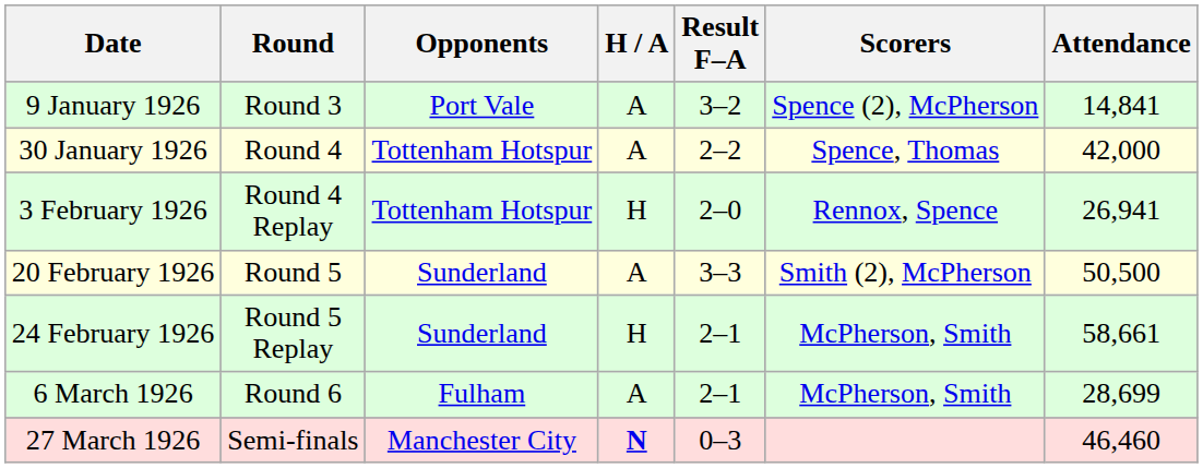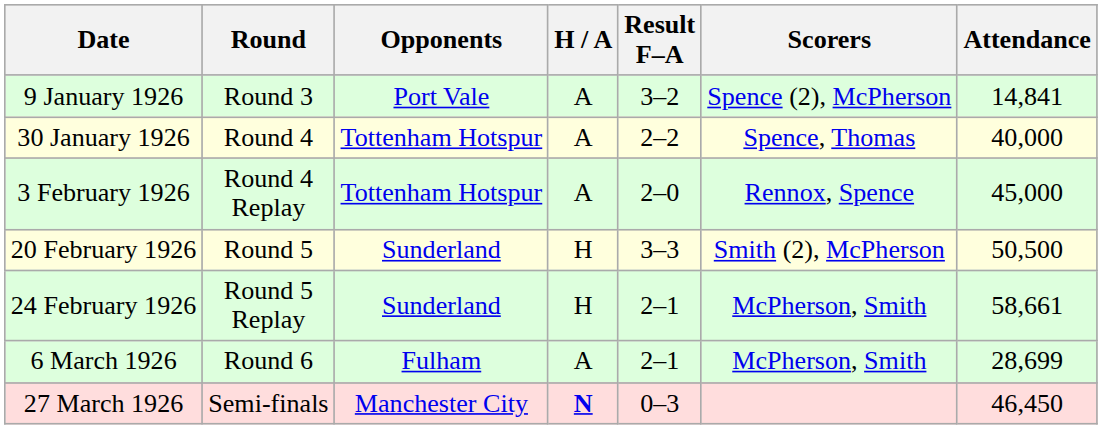 <table class="wikitable" style="text-align:center">
 <tr>
 <th>Date</th>
 <th>Round</th>
 <th>Opponents</th>
 <th>H / A</th>
 <th>Result<br>F–A</th>
 <th>Scorers</th>
 <th>Attendance</th>
 </tr>
 <tr bgcolor="#ddffdd">
 <td>9 January 1926</td>
 <td>Round 3</td>
 <td><a href='#'>Port Vale</a></td>
 <td>A</td>
 <td>3–2</td>
 <td><a href='#'>Spence</a> (2), <a href='#'>McPherson</a></td>
 <td>14,841</td>
 </tr>
 <tr bgcolor="#ffffdd">
 <td>30 January 1926</td>
 <td>Round 4</td>
 <td><a href='#'>Tottenham Hotspur</a></td>
 <td>A</td>
 <td>2–2</td>
 <td><a href='#'>Spence</a>, <a href='#'>Thomas</a></td>
-<td>42,000</td>
+<td>40,000</td>
 </tr>
 <tr bgcolor="#ddffdd">
 <td>3 February 1926</td>
 <td>Round 4<br>Replay</td>
 <td><a href='#'>Tottenham Hotspur</a></td>
-<td>H</td>
+<td>A</td>
 <td>2–0</td>
 <td><a href='#'>Rennox</a>, <a href='#'>Spence</a></td>
-<td>26,941</td>
+<td>45,000</td>
 </tr>
 <tr bgcolor="#ffffdd">
 <td>20 February 1926</td>
 <td>Round 5</td>
 <td><a href='#'>Sunderland</a></td>
-<td>A</td>
+<td>H</td>
 <td>3–3</td>
 <td><a href='#'>Smith</a> (2), <a href='#'>McPherson</a></td>
 <td>50,500</td>
 </tr>
 <tr bgcolor="#ddffdd">
 <td>24 February 1926</td>
 <td>Round 5<br>Replay</td>
 <td><a href='#'>Sunderland</a></td>
 <td>H</td>
 <td>2–1</td>
 <td><a href='#'>McPherson</a>, <a href='#'>Smith</a></td>
 <td>58,661</td>
 </tr>
 <tr bgcolor="#ddffdd">
 <td>6 March 1926</td>
 <td>Round 6</td>
 <td><a href='#'>Fulham</a></td>
 <td>A</td>
 <td>2–1</td>
 <td><a href='#'>McPherson</a>, <a href='#'>Smith</a></td>
 <td>28,699</td>
 </tr>
 <tr bgcolor="#ffdddd">
 <td>27 March 1926</td>
 <td>Semi-finals</td>
 <td><a href='#'>Manchester City</a></td>
 <td><strong><a href='#'>N</a></strong></td>
 <td>0–3</td>
 <td></td>
-<td>46,460</td>
+<td>46,450</td>
 </tr>
 </table>
